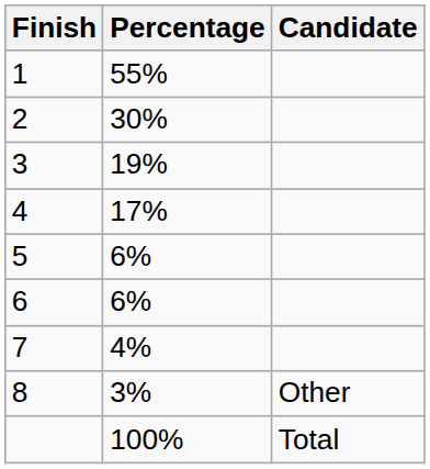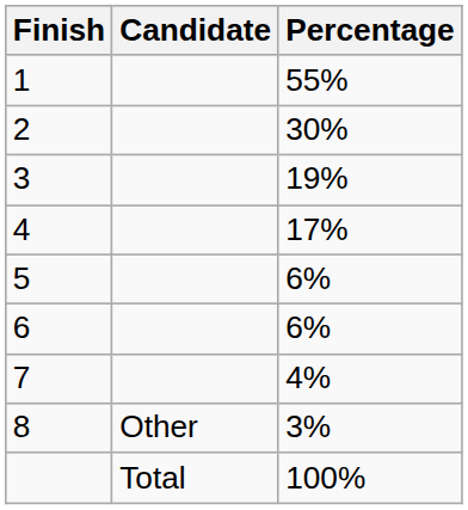 <table class="wikitable sortable">
 <tr>
 <th>Finish</th>
+<th>Candidate</th>
 <th>Percentage</th>
-<th>Candidate</th>
 </tr>
 <tr>
 <td>1</td>
+<td></td>
 <td>55%</td>
-<td></td>
 </tr>
 <tr>
 <td>2</td>
+<td></td>
 <td>30%</td>
-<td></td>
 </tr>
 <tr>
 <td>3</td>
+<td></td>
 <td>19%</td>
-<td></td>
 </tr>
 <tr>
 <td>4</td>
+<td></td>
 <td>17%</td>
-<td></td>
 </tr>
 <tr>
 <td>5</td>
+<td></td>
 <td>6%</td>
-<td></td>
 </tr>
 <tr>
 <td>6</td>
+<td></td>
 <td>6%</td>
-<td></td>
 </tr>
 <tr>
 <td>7</td>
+<td></td>
 <td>4%</td>
-<td></td>
 </tr>
 <tr>
 <td>8</td>
+<td>Other</td>
 <td>3%</td>
-<td>Other</td>
 </tr>
 <tr>
 <td></td>
+<td>Total</td>
 <td>100%</td>
-<td>Total</td>
 </tr>
 </table>
